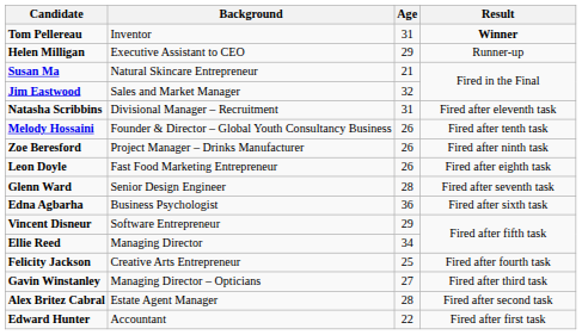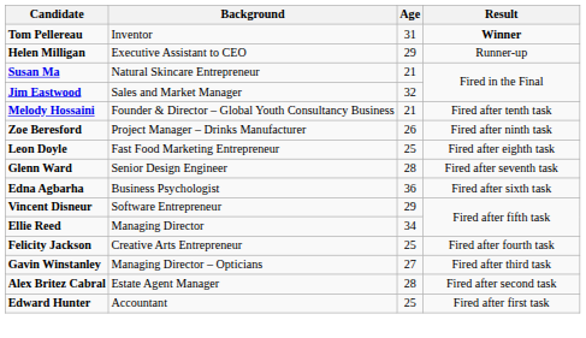 <table class="wikitable sortable">
 <tr style="vertical-align:top">
 <th>Candidate</th>
 <th>Background</th>
 <th>Age</th>
 <th width="200">Result</th>
 </tr>
 <tr>
 <td><strong>Tom Pellereau</strong></td>
 <td>Inventor</td>
 <td style="text-align:center">31</td>
 <td align="center"><strong>Winner</strong></td>
 </tr>
 <tr>
 <td><strong>Helen Milligan</strong></td>
 <td>Executive Assistant to CEO</td>
 <td style="text-align:center">29</td>
 <td align="center">Runner-up</td>
 </tr>
 <tr>
 <td><strong><a href='#'>Susan Ma</a></strong></td>
 <td>Natural Skincare Entrepreneur</td>
 <td style="text-align:center">21</td>
 <td style="text-align:center" rowspan="2">Fired in the Final</td>
 </tr>
 <tr>
 <td><strong><a href='#'>Jim Eastwood</a></strong></td>
 <td>Sales and Market Manager</td>
 <td style="text-align:center">32</td>
 </tr>
 <tr>
-<td><strong>Natasha Scribbins</strong></td>
-<td>Divisional Manager – Recruitment</td>
-<td style="text-align:center">31</td>
-<td align="center">Fired after eleventh task</td>
-</tr>
-<tr>
 <td><strong><a href='#'>Melody Hossaini</a></strong></td>
 <td>Founder & Director – Global Youth Consultancy Business</td>
-<td style="text-align:center">26</td>
+<td style="text-align:center">21</td>
 <td align="center">Fired after tenth task</td>
 </tr>
 <tr>
 <td><strong>Zoe Beresford</strong></td>
 <td>Project Manager – Drinks Manufacturer</td>
 <td style="text-align:center">26</td>
 <td align="center">Fired after ninth task</td>
 </tr>
 <tr>
 <td><strong>Leon Doyle</strong></td>
 <td>Fast Food Marketing Entrepreneur</td>
-<td style="text-align:center">26</td>
+<td style="text-align:center">25</td>
 <td align="center">Fired after eighth task</td>
 </tr>
 <tr>
 <td><strong>Glenn Ward</strong></td>
 <td>Senior Design Engineer</td>
 <td style="text-align:center">28</td>
 <td align="center">Fired after seventh task</td>
 </tr>
 <tr>
 <td><strong>Edna Agbarha</strong></td>
 <td>Business Psychologist</td>
 <td style="text-align:center">36</td>
 <td align="center">Fired after sixth task</td>
 </tr>
 <tr>
 <td><strong>Vincent Disneur</strong></td>
 <td>Software Entrepreneur</td>
 <td style="text-align:center">29</td>
 <td style="text-align:center" rowspan="2">Fired after fifth task</td>
 </tr>
 <tr>
 <td><strong>Ellie Reed</strong></td>
 <td>Managing Director</td>
 <td style="text-align:center">34</td>
 </tr>
 <tr>
 <td><strong>Felicity Jackson</strong></td>
 <td>Creative Arts Entrepreneur</td>
 <td style="text-align:center">25</td>
 <td align="center">Fired after fourth task</td>
 </tr>
 <tr>
 <td><strong>Gavin Winstanley</strong></td>
 <td>Managing Director – Opticians</td>
 <td style="text-align:center">27</td>
 <td align="center">Fired after third task</td>
 </tr>
 <tr>
 <td><strong>Alex Britez Cabral</strong></td>
 <td>Estate Agent Manager</td>
 <td style="text-align:center">28</td>
 <td align="center">Fired after second task</td>
 </tr>
 <tr>
 <td><strong>Edward Hunter</strong></td>
 <td>Accountant</td>
-<td style="text-align:center">22</td>
+<td style="text-align:center">25</td>
 <td align="center">Fired after first task</td>
 </tr>
 </table>
